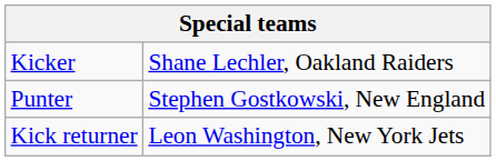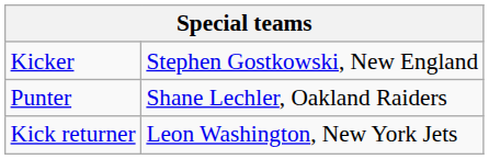 <table class="wikitable">
 <tr>
 <th colspan="6">Special teams</th>
 </tr>
 <tr>
 <td><a href='#'>Kicker</a></td>
-<td><a href='#'>Shane Lechler</a>, Oakland Raiders</td>
+<td><a href='#'>Stephen Gostkowski</a>, New England</td>
 </tr>
 <tr>
 <td><a href='#'>Punter</a></td>
-<td><a href='#'>Stephen Gostkowski</a>, New England</td>
+<td><a href='#'>Shane Lechler</a>, Oakland Raiders</td>
 </tr>
 <tr>
 <td><a href='#'>Kick returner</a></td>
 <td><a href='#'>Leon Washington</a>, New York Jets</td>
 </tr>
 </table>
